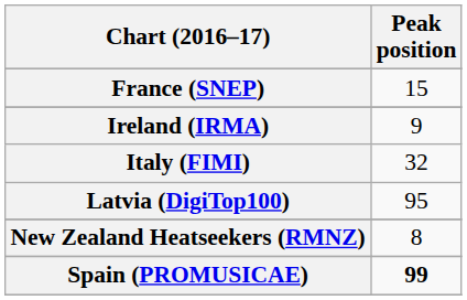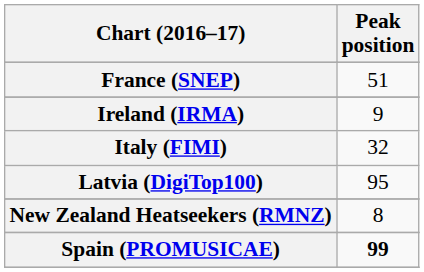 <table class="wikitable sortable plainrowheaders" style="text-align:center">
 <tr>
 <th>Chart (2016–17)</th>
 <th>Peak<br>position</th>
 </tr>
 <tr>
 </tr>
 <tr>
 </tr>
 <tr>
 </tr>
 <tr>
 </tr>
 <tr>
 </tr>
 <tr>
 </tr>
 <tr>
 </tr>
 <tr>
 </tr>
 <tr>
 </tr>
 <tr>
 <th scope="row">France (<a href='#'>SNEP</a>)</th>
-<td>15</td>
+<td>51</td>
 </tr>
 <tr>
 </tr>
 <tr>
 </tr>
 <tr>
 </tr>
 <tr>
 <th scope="row">Ireland (<a href='#'>IRMA</a>)</th>
 <td>9</td>
 </tr>
 <tr>
 <th scope="row">Italy (<a href='#'>FIMI</a>)</th>
 <td>32</td>
 </tr>
 <tr>
 <th scope="row">Latvia (<a href='#'>DigiTop100</a>)</th>
 <td>95</td>
 </tr>
 <tr>
 </tr>
 <tr>
 </tr>
 <tr>
 <th scope="row">New Zealand Heatseekers (<a href='#'>RMNZ</a>)</th>
 <td>8</td>
 </tr>
 <tr>
 </tr>
 <tr>
 </tr>
 <tr>
 </tr>
 <tr>
 </tr>
 <tr>
 </tr>
 <tr>
 </tr>
 <tr>
 <th scope="row">Spain (<a href='#'>PROMUSICAE</a>)</th>
 <td><strong>99</strong></td>
 </tr>
 <tr>
 </tr>
 <tr>
 </tr>
 <tr>
 </tr>
 <tr>
 </tr>
 <tr>
 </tr>
 </table>
